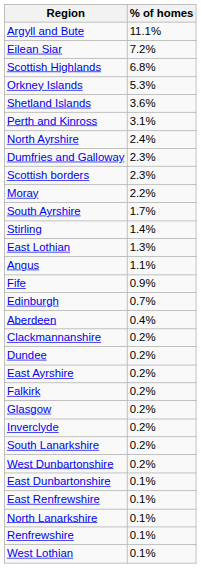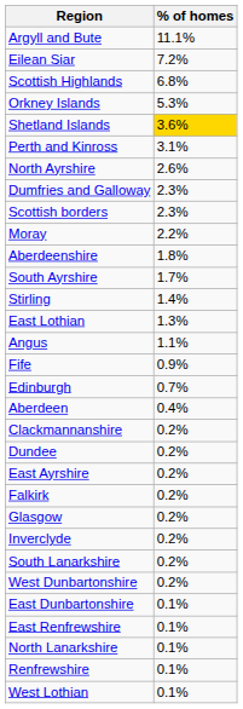 <table class="wikitable sortable floatright">
 <tr>
 <th>Region</th>
 <th>% of homes</th>
 </tr>
 <tr>
 <td><a href='#'>Argyll and Bute</a></td>
 <td>11.1%</td>
 </tr>
 <tr>
 <td><a href='#'>Eilean Siar</a></td>
 <td>7.2%</td>
 </tr>
 <tr>
 <td><a href='#'>Scottish Highlands</a></td>
 <td>6.8%</td>
 </tr>
 <tr>
 <td><a href='#'>Orkney Islands</a></td>
 <td>5.3%</td>
 </tr>
 <tr>
 <td><a href='#'>Shetland Islands</a></td>
-<td>3.6%</td>
+<td style="background: gold;">3.6%</td>
 </tr>
 <tr>
 <td><a href='#'>Perth and Kinross</a></td>
 <td>3.1%</td>
 </tr>
 <tr>
 <td><a href='#'>North Ayrshire</a></td>
-<td>2.4%</td>
+<td>2.6%</td>
 </tr>
 <tr>
 <td><a href='#'>Dumfries and Galloway</a></td>
 <td>2.3%</td>
 </tr>
 <tr>
 <td><a href='#'>Scottish borders</a></td>
 <td>2.3%</td>
 </tr>
 <tr>
 <td><a href='#'>Moray</a></td>
 <td>2.2%</td>
+</tr>
+<tr>
+<td><a href='#'>Aberdeenshire</a></td>
+<td>1.8%</td>
 </tr>
 <tr>
 <td><a href='#'>South Ayrshire</a></td>
 <td>1.7%</td>
 </tr>
 <tr>
 <td><a href='#'>Stirling</a></td>
 <td>1.4%</td>
 </tr>
 <tr>
 <td><a href='#'>East Lothian</a></td>
 <td>1.3%</td>
 </tr>
 <tr>
 <td><a href='#'>Angus</a></td>
 <td>1.1%</td>
 </tr>
 <tr>
 <td><a href='#'>Fife</a></td>
 <td>0.9%</td>
 </tr>
 <tr>
 <td><a href='#'>Edinburgh</a></td>
 <td>0.7%</td>
 </tr>
 <tr>
 <td><a href='#'>Aberdeen</a></td>
 <td>0.4%</td>
 </tr>
 <tr>
 <td><a href='#'>Clackmannanshire</a></td>
 <td>0.2%</td>
 </tr>
 <tr>
 <td><a href='#'>Dundee</a></td>
 <td>0.2%</td>
 </tr>
 <tr>
 <td><a href='#'>East Ayrshire</a></td>
 <td>0.2%</td>
 </tr>
 <tr>
 <td><a href='#'>Falkirk</a></td>
 <td>0.2%</td>
 </tr>
 <tr>
 <td><a href='#'>Glasgow</a></td>
 <td>0.2%</td>
 </tr>
 <tr>
 <td><a href='#'>Inverclyde</a></td>
 <td>0.2%</td>
 </tr>
 <tr>
 <td><a href='#'>South Lanarkshire</a></td>
 <td>0.2%</td>
 </tr>
 <tr>
 <td><a href='#'>West Dunbartonshire</a></td>
 <td>0.2%</td>
 </tr>
 <tr>
 <td><a href='#'>East Dunbartonshire</a></td>
 <td>0.1%</td>
 </tr>
 <tr>
 <td><a href='#'>East Renfrewshire</a></td>
 <td>0.1%</td>
 </tr>
 <tr>
 <td><a href='#'>North Lanarkshire</a></td>
 <td>0.1%</td>
 </tr>
 <tr>
 <td><a href='#'>Renfrewshire</a></td>
 <td>0.1%</td>
 </tr>
 <tr>
 <td><a href='#'>West Lothian</a></td>
 <td>0.1%</td>
 </tr>
 </table>
